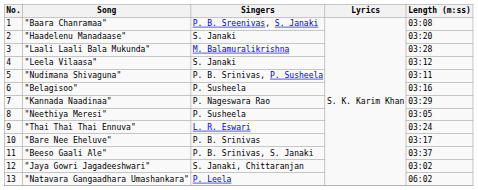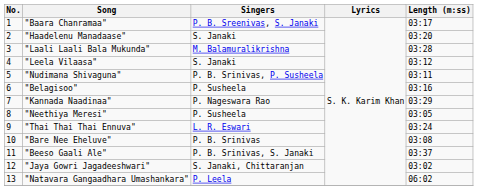 <table class="wikitable" style="font-size:95%;">
 <tr>
 <th>No.</th>
 <th>Song</th>
 <th>Singers</th>
 <th>Lyrics</th>
 <th>Length (m:ss)</th>
 </tr>
 <tr>
 <td>1</td>
 <td>"Baara Chanramaa"</td>
 <td><a href='#'>P. B. Sreenivas</a>, <a href='#'>S. Janaki</a></td>
 <td rowspan=13>S. K. Karim Khan</td>
-<td>03:08</td>
+<td>03:17</td>
 </tr>
 <tr>
 <td>2</td>
 <td>"Haadelenu Manadaase"</td>
 <td>S. Janaki</td>
 <td>03:20</td>
 </tr>
 <tr>
 <td>3</td>
 <td>"Laali Laali Bala Mukunda"</td>
 <td><a href='#'>M. Balamuralikrishna</a></td>
 <td>03:28</td>
 </tr>
 <tr>
 <td>4</td>
 <td>"Leela Vilaasa"</td>
 <td>S. Janaki</td>
 <td>03:12</td>
 </tr>
 <tr>
 <td>5</td>
 <td>"Nudimana Shivaguna"</td>
 <td>P. B. Srinivas, <a href='#'>P. Susheela</a></td>
 <td>03:11</td>
 </tr>
 <tr>
 <td>6</td>
 <td>"Belagisoo"</td>
 <td>P. Susheela</td>
 <td>03:16</td>
 </tr>
 <tr>
 <td>7</td>
 <td>"Kannada Naadinaa"</td>
 <td>P. Nageswara Rao</td>
 <td>03:29</td>
 </tr>
 <tr>
 <td>8</td>
 <td>"Neethiya Meresi"</td>
 <td>P. Susheela</td>
 <td>03:05</td>
 </tr>
 <tr>
 <td>9</td>
 <td>"Thai Thai Thai Ennuva"</td>
 <td><a href='#'>L. R. Eswari</a></td>
 <td>03:24</td>
 </tr>
 <tr>
 <td>10</td>
 <td>"Bare Nee Eheluve"</td>
 <td>P. B. Srinivas</td>
-<td>03:17</td>
+<td>03:08</td>
 </tr>
 <tr>
 <td>11</td>
 <td>"Beeso Gaali Ale"</td>
 <td>P. B. Srinivas, S. Janaki</td>
 <td>03:37</td>
 </tr>
 <tr>
 <td>12</td>
 <td>"Jaya Gowri Jagadeeshwari"</td>
 <td>S. Janaki, Chittaranjan</td>
 <td>03:02</td>
 </tr>
 <tr>
 <td>13</td>
 <td>"Natavara Gangaadhara Umashankara"</td>
 <td><a href='#'>P. Leela</a></td>
 <td>06:02</td>
 </tr>
 <tr>
 </tr>
 </table>
